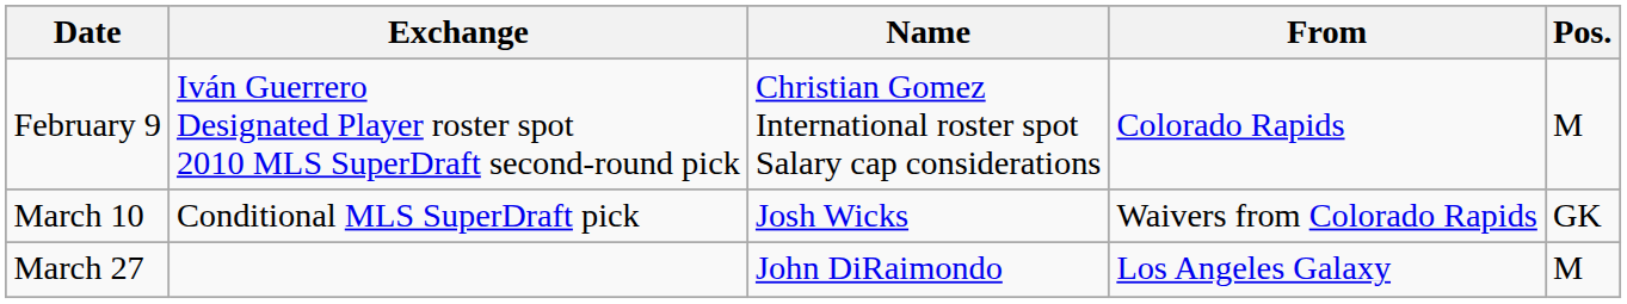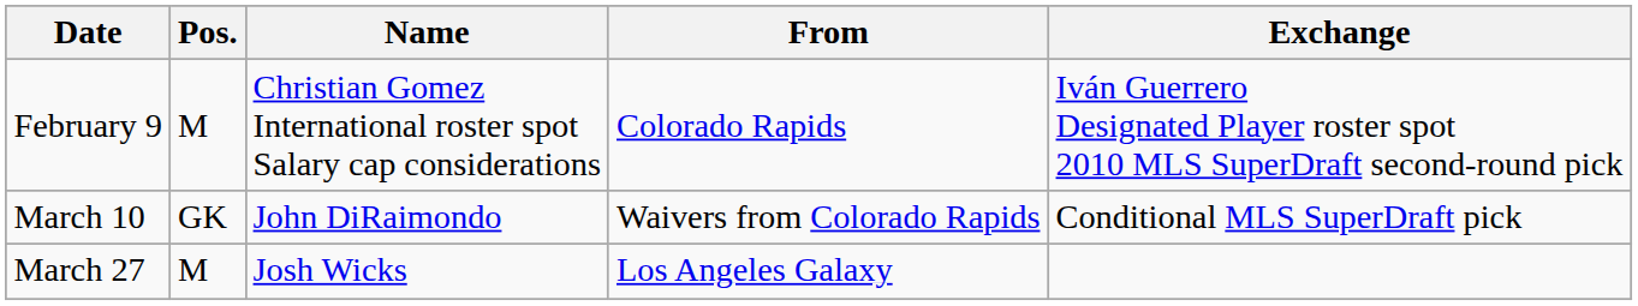 <table class="wikitable">
 <tr>
 <th>Date</th>
-<th>Exchange</th>
+<th>Pos.</th>
 <th>Name</th>
 <th>From</th>
-<th>Pos.</th>
+<th>Exchange</th>
 </tr>
 <tr>
 <td>February 9</td>
-<td><a href='#'>Iván Guerrero</a><br><a href='#'>Designated Player</a> roster spot<br><a href='#'>2010 MLS SuperDraft</a> second-round pick</td>
+<td>M</td>
 <td><a href='#'>Christian Gomez</a><br>International roster spot<br>Salary cap considerations</td>
 <td><a href='#'>Colorado Rapids</a></td>
-<td>M</td>
+<td><a href='#'>Iván Guerrero</a><br><a href='#'>Designated Player</a> roster spot<br><a href='#'>2010 MLS SuperDraft</a> second-round pick</td>
 </tr>
 <tr>
 <td>March 10</td>
+<td>GK</td>
+<td><a href='#'>John DiRaimondo</a></td>
+<td>Waivers from <a href='#'>Colorado Rapids</a></td>
 <td>Conditional <a href='#'>MLS SuperDraft</a> pick</td>
-<td><a href='#'>Josh Wicks</a></td>
-<td>Waivers from <a href='#'>Colorado Rapids</a></td>
-<td>GK</td>
 </tr>
 <tr>
 <td>March 27</td>
+<td>M</td>
+<td><a href='#'>Josh Wicks</a></td>
+<td><a href='#'>Los Angeles Galaxy</a></td>
 <td></td>
-<td><a href='#'>John DiRaimondo</a></td>
-<td><a href='#'>Los Angeles Galaxy</a></td>
-<td>M</td>
 </tr>
 </table>
